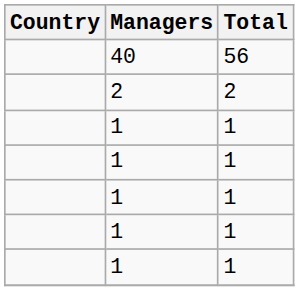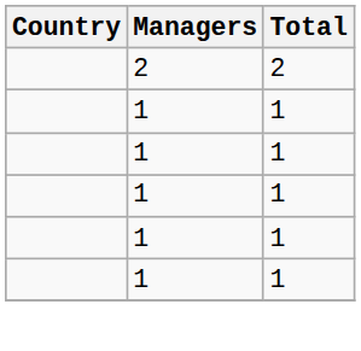 <table class="sortable wikitable">
 <tr>
 <th>Country</th>
 <th>Managers</th>
 <th>Total</th>
-</tr>
-<tr>
-<td></td>
-<td>40</td>
-<td>56</td>
 </tr>
 <tr>
 <td></td>
 <td>2</td>
 <td>2</td>
 </tr>
 <tr>
 <td></td>
 <td>1</td>
 <td>1</td>
 </tr>
 <tr>
 <td></td>
 <td>1</td>
 <td>1</td>
 </tr>
 <tr>
 <td></td>
 <td>1</td>
 <td>1</td>
 </tr>
 <tr>
 <td></td>
 <td>1</td>
 <td>1</td>
 </tr>
 <tr>
 <td></td>
 <td>1</td>
 <td>1</td>
 </tr>
 <tr>
 </tr>
 </table>
